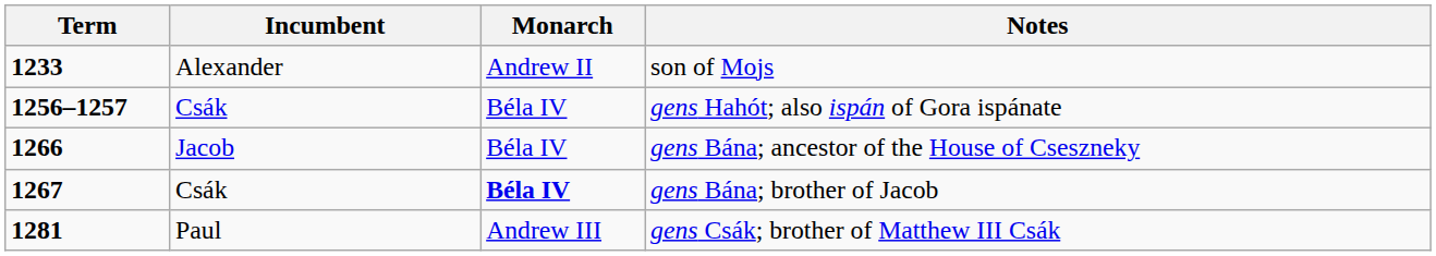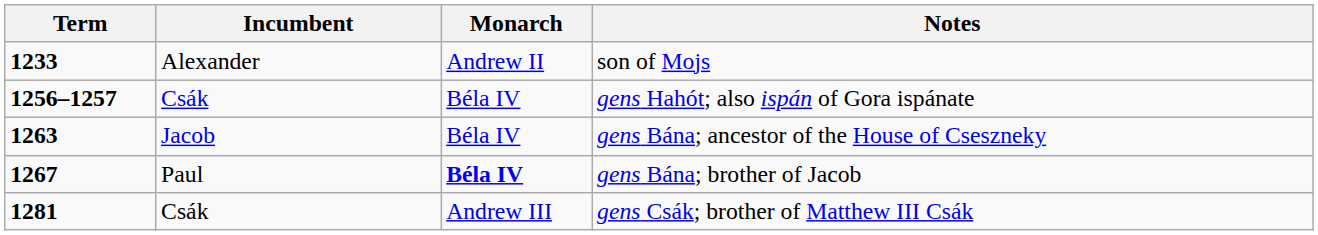 <table class="wikitable" style="width: 70%">
 <tr>
 <th scope="col" width="9%">Term</th>
 <th scope="col" width="17%">Incumbent</th>
 <th scope="col" width="9%">Monarch</th>
 <th scope="col" width="43%">Notes</th>
 </tr>
 <tr>
 <td><strong>1233</strong></td>
 <td>Alexander </td>
 <td><a href='#'>Andrew II</a></td>
 <td>son of <a href='#'>Mojs</a></td>
 </tr>
 <tr>
 <td><strong>1256–1257</strong></td>
 <td><a href='#'>Csák</a></td>
 <td><a href='#'>Béla IV</a></td>
 <td><a href='#'><em>gens</em> Hahót</a>; also <em><a href='#'>ispán</a></em> of Gora ispánate</td>
 </tr>
 <tr>
-<td><strong>1266</strong></td>
+<td><strong>1263</strong></td>
 <td><a href='#'>Jacob</a></td>
 <td><a href='#'>Béla IV</a></td>
 <td><a href='#'><em>gens</em> Bána</a>; ancestor of the <a href='#'>House of Cseszneky</a></td>
 </tr>
 <tr>
 <td><strong>1267</strong></td>
-<td>Csák </td>
+<td>Paul </td>
 <td><strong><a href='#'>Béla IV</a></strong></td>
 <td><a href='#'><em>gens</em> Bána</a>; brother of Jacob</td>
 </tr>
 <tr>
 <td><strong>1281</strong></td>
-<td>Paul </td>
+<td>Csák </td>
 <td><a href='#'>Andrew III</a></td>
 <td><a href='#'><em>gens</em> Csák</a>; brother of <a href='#'>Matthew III Csák</a></td>
 </tr>
 </table>
